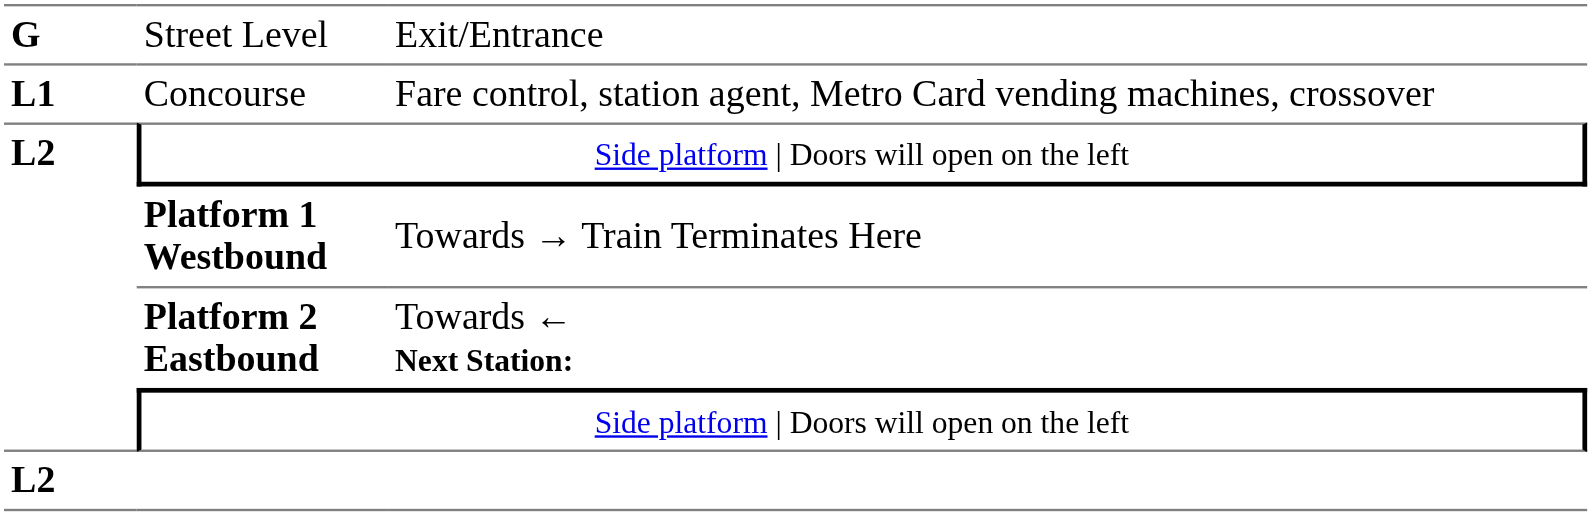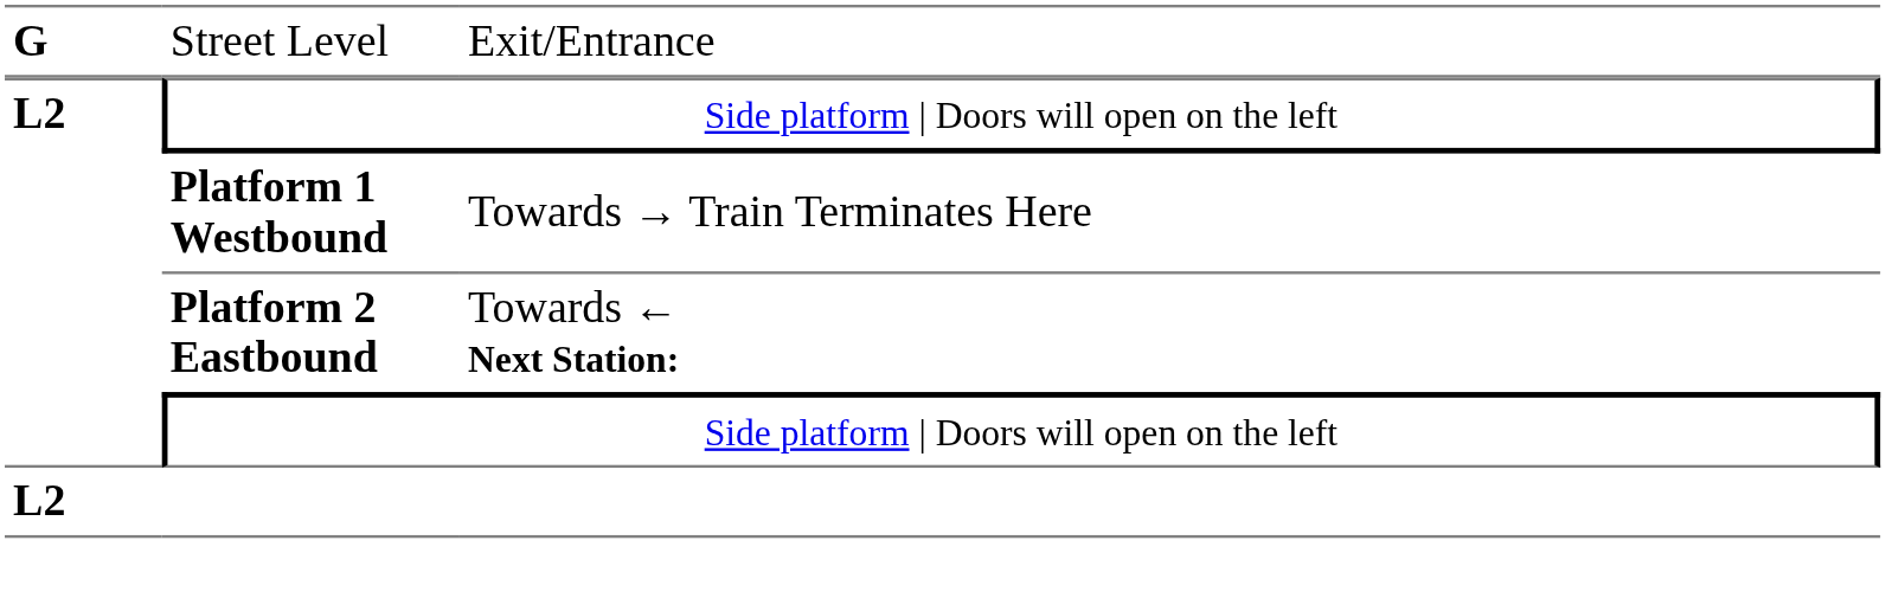 <table table border=0 cellspacing=0 cellpadding=3>
 <tr>
 <td style="border-bottom:solid 1px grey;border-top:solid 1px grey;" width=50 valign=top><strong>G</strong></td>
 <td style="border-top:solid 1px grey;border-bottom:solid 1px grey;" width=100 valign=top>Street Level</td>
 <td style="border-top:solid 1px grey;border-bottom:solid 1px grey;" width=500 valign=top>Exit/Entrance</td>
-</tr>
-<tr>
-<td valign=top><strong>L1</strong></td>
-<td valign=top>Concourse</td>
-<td valign=top>Fare control, station agent, Metro Card vending machines, crossover</td>
 </tr>
 <tr>
 <td style="border-top:solid 1px grey;border-bottom:solid 1px grey;" width=50 rowspan=4 valign=top><strong>L2</strong></td>
 <td style="border-top:solid 1px grey;border-right:solid 2px black;border-left:solid 2px black;border-bottom:solid 2px black;text-align:center;" colspan=2><small><a href='#'>Side platform</a> | Doors will open on the left </small></td>
 </tr>
 <tr>
 <td style="border-bottom:solid 1px grey;" width=100><span><strong>Platform 1</strong><br><strong>Westbound</strong></span></td>
 <td style="border-bottom:solid 1px grey;" width=500>Towards → Train Terminates Here</td>
 </tr>
 <tr>
 <td><span><strong>Platform 2</strong><br><strong>Eastbound</strong></span></td>
 <td><span></span>Towards ← <br><small><strong>Next Station:</strong> </small></td>
 </tr>
 <tr>
 <td style="border-top:solid 2px black;border-right:solid 2px black;border-left:solid 2px black;border-bottom:solid 1px grey;text-align:center;" colspan=2><small><a href='#'>Side platform</a> | Doors will open on the left </small></td>
 </tr>
 <tr>
 <td style="border-bottom:solid 1px grey;" width=50 rowspan=2 valign=top><strong>L2</strong></td>
 <td style="border-bottom:solid 1px grey;" width=100></td>
 <td style="border-bottom:solid 1px grey;" width=500></td>
 </tr>
 <tr>
 </tr>
 </table>
